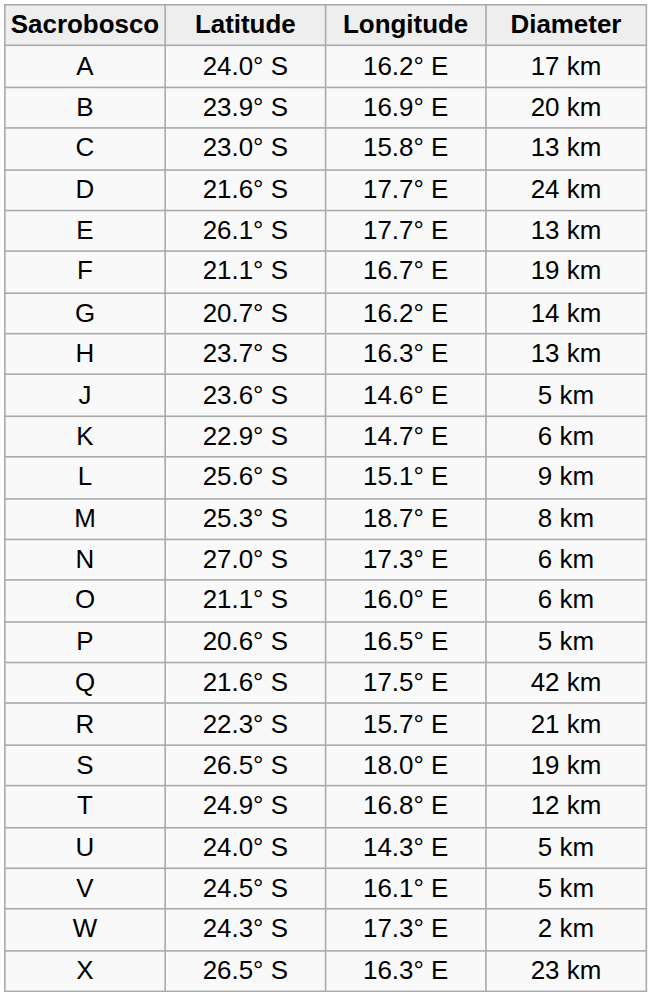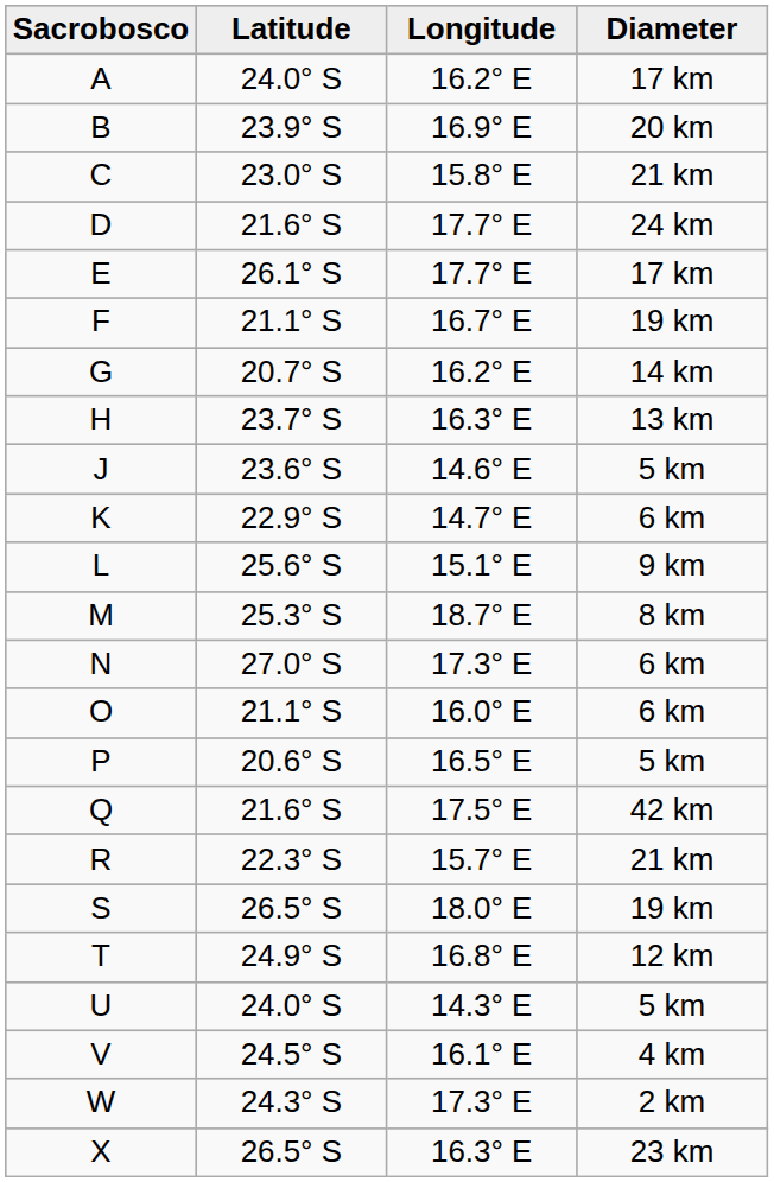 <table class="wikitable">
 <tr>
 <th width="25%" style="background:#eeeeee;">Sacrobosco</th>
 <th width="25%" style="background:#eeeeee;">Latitude</th>
 <th width="25%" style="background:#eeeeee;">Longitude</th>
 <th width="25%" style="background:#eeeeee;">Diameter</th>
 </tr>
 <tr>
 <td align="center">A</td>
 <td align="center">24.0° S</td>
 <td align="center">16.2° E</td>
 <td align="center">17 km</td>
 </tr>
 <tr>
 <td align="center">B</td>
 <td align="center">23.9° S</td>
 <td align="center">16.9° E</td>
 <td align="center">20 km</td>
 </tr>
 <tr>
 <td align="center">C</td>
 <td align="center">23.0° S</td>
 <td align="center">15.8° E</td>
-<td align="center">13 km</td>
+<td align="center">21 km</td>
 </tr>
 <tr>
 <td align="center">D</td>
 <td align="center">21.6° S</td>
 <td align="center">17.7° E</td>
 <td align="center">24 km</td>
 </tr>
 <tr>
 <td align="center">E</td>
 <td align="center">26.1° S</td>
 <td align="center">17.7° E</td>
-<td align="center">13 km</td>
+<td align="center">17 km</td>
 </tr>
 <tr>
 <td align="center">F</td>
 <td align="center">21.1° S</td>
 <td align="center">16.7° E</td>
 <td align="center">19 km</td>
 </tr>
 <tr>
 <td align="center">G</td>
 <td align="center">20.7° S</td>
 <td align="center">16.2° E</td>
 <td align="center">14 km</td>
 </tr>
 <tr>
 <td align="center">H</td>
 <td align="center">23.7° S</td>
 <td align="center">16.3° E</td>
 <td align="center">13 km</td>
 </tr>
 <tr>
 <td align="center">J</td>
 <td align="center">23.6° S</td>
 <td align="center">14.6° E</td>
 <td align="center">5 km</td>
 </tr>
 <tr>
 <td align="center">K</td>
 <td align="center">22.9° S</td>
 <td align="center">14.7° E</td>
 <td align="center">6 km</td>
 </tr>
 <tr>
 <td align="center">L</td>
 <td align="center">25.6° S</td>
 <td align="center">15.1° E</td>
 <td align="center">9 km</td>
 </tr>
 <tr>
 <td align="center">M</td>
 <td align="center">25.3° S</td>
 <td align="center">18.7° E</td>
 <td align="center">8 km</td>
 </tr>
 <tr>
 <td align="center">N</td>
 <td align="center">27.0° S</td>
 <td align="center">17.3° E</td>
 <td align="center">6 km</td>
 </tr>
 <tr>
 <td align="center">O</td>
 <td align="center">21.1° S</td>
 <td align="center">16.0° E</td>
 <td align="center">6 km</td>
 </tr>
 <tr>
 <td align="center">P</td>
 <td align="center">20.6° S</td>
 <td align="center">16.5° E</td>
 <td align="center">5 km</td>
 </tr>
 <tr>
 <td align="center">Q</td>
 <td align="center">21.6° S</td>
 <td align="center">17.5° E</td>
 <td align="center">42 km</td>
 </tr>
 <tr>
 <td align="center">R</td>
 <td align="center">22.3° S</td>
 <td align="center">15.7° E</td>
 <td align="center">21 km</td>
 </tr>
 <tr>
 <td align="center">S</td>
 <td align="center">26.5° S</td>
 <td align="center">18.0° E</td>
 <td align="center">19 km</td>
 </tr>
 <tr>
 <td align="center">T</td>
 <td align="center">24.9° S</td>
 <td align="center">16.8° E</td>
 <td align="center">12 km</td>
 </tr>
 <tr>
 <td align="center">U</td>
 <td align="center">24.0° S</td>
 <td align="center">14.3° E</td>
 <td align="center">5 km</td>
 </tr>
 <tr>
 <td align="center">V</td>
 <td align="center">24.5° S</td>
 <td align="center">16.1° E</td>
-<td align="center">5 km</td>
+<td align="center">4 km</td>
 </tr>
 <tr>
 <td align="center">W</td>
 <td align="center">24.3° S</td>
 <td align="center">17.3° E</td>
 <td align="center">2 km</td>
 </tr>
 <tr>
 <td align="center">X</td>
 <td align="center">26.5° S</td>
 <td align="center">16.3° E</td>
 <td align="center">23 km</td>
 </tr>
 </table>
